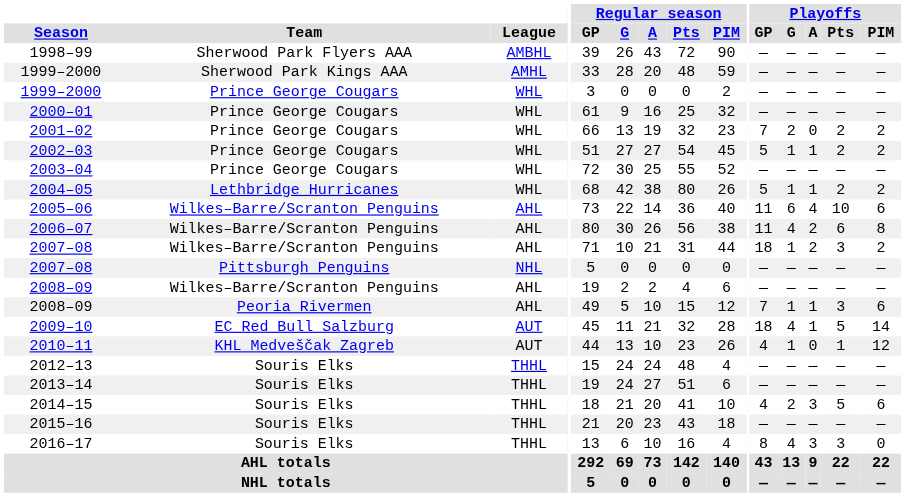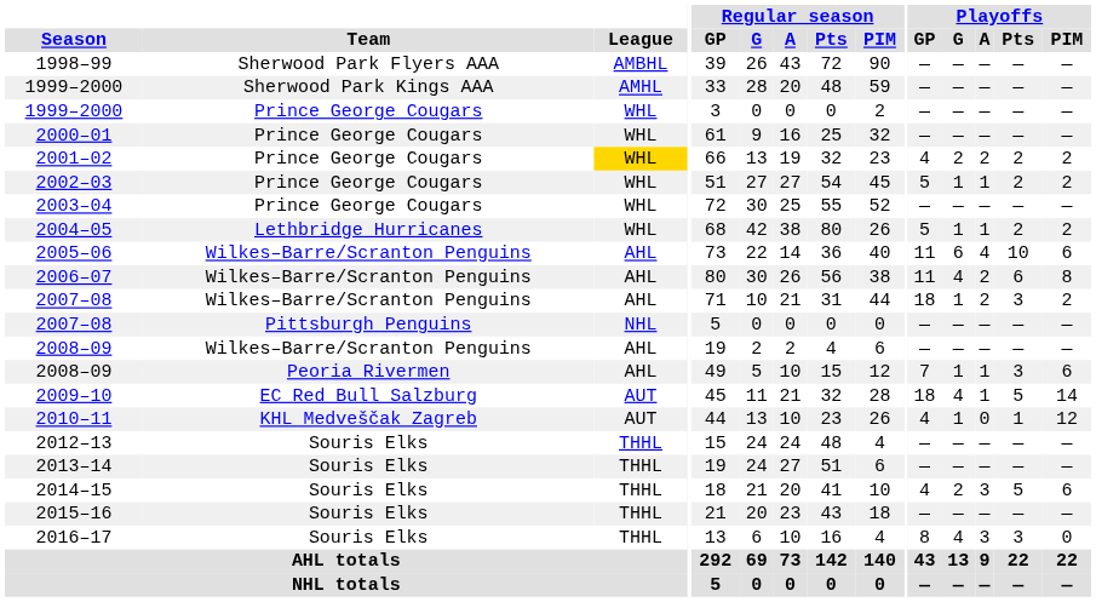 <table border="0" cellpadding="1" cellspacing="0" style="text-align:center; width:60em">
 <tr bgcolor="#e0e0e0">
 <th colspan="3" bgcolor="#ffffff"></th>
 <th rowspan="99" bgcolor="#ffffff"></th>
 <th colspan="5"><a href='#'>Regular season</a></th>
 <th rowspan="99" bgcolor="#ffffff"></th>
 <th colspan="5"><a href='#'>Playoffs</a></th>
 </tr>
 <tr bgcolor="#e0e0e0">
 <th><a href='#'>Season</a></th>
 <th>Team</th>
 <th>League</th>
 <th>GP</th>
 <th><a href='#'>G</a></th>
 <th><a href='#'>A</a></th>
 <th><a href='#'>Pts</a></th>
 <th><a href='#'>PIM</a></th>
 <th>GP</th>
 <th>G</th>
 <th>A</th>
 <th>Pts</th>
 <th>PIM</th>
 </tr>
 <tr>
 <td>1998–99</td>
 <td>Sherwood Park Flyers AAA</td>
 <td><a href='#'>AMBHL</a></td>
 <td>39</td>
 <td>26</td>
 <td>43</td>
 <td>72</td>
 <td>90</td>
 <td>—</td>
 <td>—</td>
 <td>—</td>
 <td>—</td>
 <td>—</td>
 </tr>
 <tr bgcolor="#f0f0f0">
 <td>1999–2000</td>
 <td>Sherwood Park Kings AAA</td>
 <td><a href='#'>AMHL</a></td>
 <td>33</td>
 <td>28</td>
 <td>20</td>
 <td>48</td>
 <td>59</td>
 <td>—</td>
 <td>—</td>
 <td>—</td>
 <td>—</td>
 <td>—</td>
 </tr>
 <tr>
 <td><a href='#'>1999–2000</a></td>
 <td><a href='#'>Prince George Cougars</a></td>
 <td><a href='#'>WHL</a></td>
 <td>3</td>
 <td>0</td>
 <td>0</td>
 <td>0</td>
 <td>2</td>
 <td>—</td>
 <td>—</td>
 <td>—</td>
 <td>—</td>
 <td>—</td>
 </tr>
 <tr bgcolor="#f0f0f0">
 <td><a href='#'>2000–01</a></td>
 <td>Prince George Cougars</td>
 <td>WHL</td>
 <td>61</td>
 <td>9</td>
 <td>16</td>
 <td>25</td>
 <td>32</td>
 <td>—</td>
 <td>—</td>
 <td>—</td>
 <td>—</td>
 <td>—</td>
 </tr>
 <tr>
 <td><a href='#'>2001–02</a></td>
 <td>Prince George Cougars</td>
-<td>WHL</td>
+<td style="background: gold;">WHL</td>
 <td>66</td>
 <td>13</td>
 <td>19</td>
 <td>32</td>
 <td>23</td>
-<td>7</td>
+<td>4</td>
 <td>2</td>
-<td>0</td>
+<td>2</td>
 <td>2</td>
 <td>2</td>
 </tr>
 <tr bgcolor="#f0f0f0">
 <td><a href='#'>2002–03</a></td>
 <td>Prince George Cougars</td>
 <td>WHL</td>
 <td>51</td>
 <td>27</td>
 <td>27</td>
 <td>54</td>
 <td>45</td>
 <td>5</td>
 <td>1</td>
 <td>1</td>
 <td>2</td>
 <td>2</td>
 </tr>
 <tr>
 <td><a href='#'>2003–04</a></td>
 <td>Prince George Cougars</td>
 <td>WHL</td>
 <td>72</td>
 <td>30</td>
 <td>25</td>
 <td>55</td>
 <td>52</td>
 <td>—</td>
 <td>—</td>
 <td>—</td>
 <td>—</td>
 <td>—</td>
 </tr>
 <tr bgcolor="#f0f0f0">
 <td><a href='#'>2004–05</a></td>
 <td><a href='#'>Lethbridge Hurricanes</a></td>
 <td>WHL</td>
 <td>68</td>
 <td>42</td>
 <td>38</td>
 <td>80</td>
 <td>26</td>
 <td>5</td>
 <td>1</td>
 <td>1</td>
 <td>2</td>
 <td>2</td>
 </tr>
 <tr>
 <td><a href='#'>2005–06</a></td>
 <td><a href='#'>Wilkes–Barre/Scranton Penguins</a></td>
 <td><a href='#'>AHL</a></td>
 <td>73</td>
 <td>22</td>
 <td>14</td>
 <td>36</td>
 <td>40</td>
 <td>11</td>
 <td>6</td>
 <td>4</td>
 <td>10</td>
 <td>6</td>
 </tr>
 <tr bgcolor="#f0f0f0">
 <td><a href='#'>2006–07</a></td>
 <td>Wilkes–Barre/Scranton Penguins</td>
 <td>AHL</td>
 <td>80</td>
 <td>30</td>
 <td>26</td>
 <td>56</td>
 <td>38</td>
 <td>11</td>
 <td>4</td>
 <td>2</td>
 <td>6</td>
 <td>8</td>
 </tr>
 <tr>
 <td><a href='#'>2007–08</a></td>
 <td>Wilkes–Barre/Scranton Penguins</td>
 <td>AHL</td>
 <td>71</td>
 <td>10</td>
 <td>21</td>
 <td>31</td>
 <td>44</td>
 <td>18</td>
 <td>1</td>
 <td>2</td>
 <td>3</td>
 <td>2</td>
 </tr>
 <tr bgcolor="#f0f0f0">
 <td><a href='#'>2007–08</a></td>
 <td><a href='#'>Pittsburgh Penguins</a></td>
 <td><a href='#'>NHL</a></td>
 <td>5</td>
 <td>0</td>
 <td>0</td>
 <td>0</td>
 <td>0</td>
 <td>—</td>
 <td>—</td>
 <td>—</td>
 <td>—</td>
 <td>—</td>
 </tr>
 <tr>
 <td><a href='#'>2008–09</a></td>
 <td>Wilkes–Barre/Scranton Penguins</td>
 <td>AHL</td>
 <td>19</td>
 <td>2</td>
 <td>2</td>
 <td>4</td>
 <td>6</td>
 <td>—</td>
 <td>—</td>
 <td>—</td>
 <td>—</td>
 <td>—</td>
 </tr>
 <tr bgcolor="#f0f0f0">
 <td>2008–09</td>
 <td><a href='#'>Peoria Rivermen</a></td>
 <td>AHL</td>
 <td>49</td>
 <td>5</td>
 <td>10</td>
 <td>15</td>
 <td>12</td>
 <td>7</td>
 <td>1</td>
 <td>1</td>
 <td>3</td>
 <td>6</td>
 </tr>
 <tr>
 <td><a href='#'>2009–10</a></td>
 <td><a href='#'>EC Red Bull Salzburg</a></td>
 <td><a href='#'>AUT</a></td>
 <td>45</td>
 <td>11</td>
 <td>21</td>
 <td>32</td>
 <td>28</td>
 <td>18</td>
 <td>4</td>
 <td>1</td>
 <td>5</td>
 <td>14</td>
 </tr>
 <tr bgcolor="#f0f0f0">
 <td><a href='#'>2010–11</a></td>
 <td><a href='#'>KHL Medveščak Zagreb</a></td>
 <td>AUT</td>
 <td>44</td>
 <td>13</td>
 <td>10</td>
 <td>23</td>
 <td>26</td>
 <td>4</td>
 <td>1</td>
 <td>0</td>
 <td>1</td>
 <td>12</td>
 </tr>
 <tr>
 <td>2012–13</td>
 <td>Souris Elks</td>
 <td><a href='#'>THHL</a></td>
 <td>15</td>
 <td>24</td>
 <td>24</td>
 <td>48</td>
 <td>4</td>
 <td>—</td>
 <td>—</td>
 <td>—</td>
 <td>—</td>
 <td>—</td>
 </tr>
 <tr bgcolor="#f0f0f0">
 <td>2013–14</td>
 <td>Souris Elks</td>
 <td>THHL</td>
 <td>19</td>
 <td>24</td>
 <td>27</td>
 <td>51</td>
 <td>6</td>
 <td>—</td>
 <td>—</td>
 <td>—</td>
 <td>—</td>
 <td>—</td>
 </tr>
 <tr>
 <td>2014–15</td>
 <td>Souris Elks</td>
 <td>THHL</td>
 <td>18</td>
 <td>21</td>
 <td>20</td>
 <td>41</td>
 <td>10</td>
 <td>4</td>
 <td>2</td>
 <td>3</td>
 <td>5</td>
 <td>6</td>
 </tr>
 <tr bgcolor="#f0f0f0">
 <td>2015–16</td>
 <td>Souris Elks</td>
 <td>THHL</td>
 <td>21</td>
 <td>20</td>
 <td>23</td>
 <td>43</td>
 <td>18</td>
 <td>—</td>
 <td>—</td>
 <td>—</td>
 <td>—</td>
 <td>—</td>
 </tr>
 <tr>
 <td>2016–17</td>
 <td>Souris Elks</td>
 <td>THHL</td>
 <td>13</td>
 <td>6</td>
 <td>10</td>
 <td>16</td>
 <td>4</td>
 <td>8</td>
 <td>4</td>
 <td>3</td>
 <td>3</td>
 <td>0</td>
 </tr>
 <tr bgcolor="#e0e0e0">
 <th colspan="3">AHL totals</th>
 <th>292</th>
 <th>69</th>
 <th>73</th>
 <th>142</th>
 <th>140</th>
 <th>43</th>
 <th>13</th>
 <th>9</th>
 <th>22</th>
 <th>22</th>
 </tr>
 <tr bgcolor="#e0e0e0">
 <th colspan="3">NHL totals</th>
 <th>5</th>
 <th>0</th>
 <th>0</th>
 <th>0</th>
 <th>0</th>
 <th>—</th>
 <th>—</th>
 <th>—</th>
 <th>—</th>
 <th>—</th>
 </tr>
 </table>
